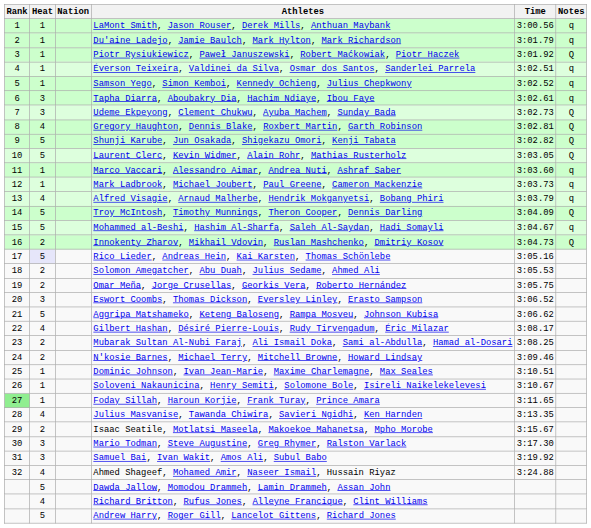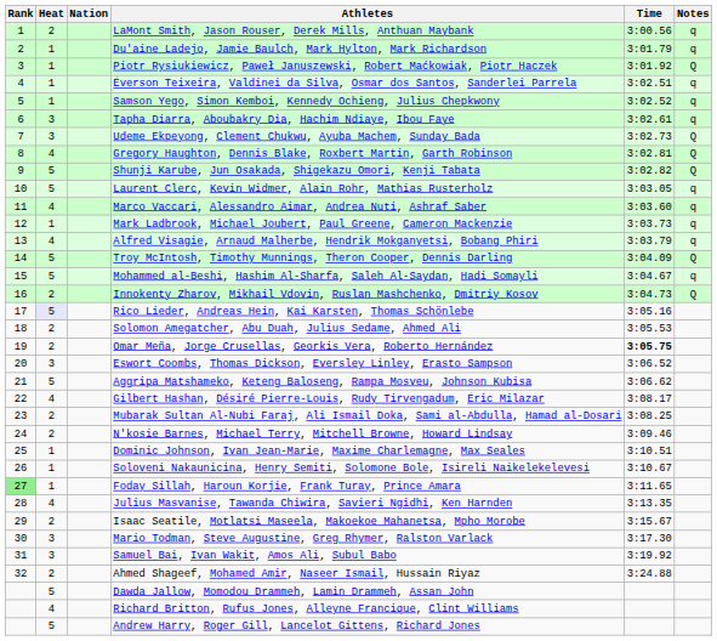 <table class="wikitable sortable" style="text-align:center">
 <tr>
 <th>Rank</th>
 <th>Heat</th>
 <th>Nation</th>
 <th>Athletes</th>
 <th>Time</th>
 <th>Notes</th>
 </tr>
 <tr bgcolor=ccffcc>
 <td>1</td>
-<td>1</td>
+<td>2</td>
 <td align=left></td>
 <td align=left><a href='#'>LaMont Smith</a>, <a href='#'>Jason Rouser</a>, <a href='#'>Derek Mills</a>, <a href='#'>Anthuan Maybank</a></td>
 <td>3:00.56</td>
 <td>q</td>
 </tr>
 <tr bgcolor=ccffcc>
 <td>2</td>
 <td>1</td>
 <td align=left></td>
 <td align=left><a href='#'>Du'aine Ladejo</a>, <a href='#'>Jamie Baulch</a>, <a href='#'>Mark Hylton</a>, <a href='#'>Mark Richardson</a></td>
 <td>3:01.79</td>
 <td>q</td>
 </tr>
 <tr bgcolor=ccffcc>
 <td>3</td>
 <td>1</td>
 <td align=left></td>
 <td align=left><a href='#'>Piotr Rysiukiewicz</a>, <a href='#'>Paweł Januszewski</a>, <a href='#'>Robert Maćkowiak</a>, <a href='#'>Piotr Haczek</a></td>
 <td>3:01.92</td>
 <td>Q</td>
 </tr>
 <tr bgcolor=ddffdd>
 <td>4</td>
 <td>1</td>
 <td align=left></td>
 <td align=left><a href='#'>Éverson Teixeira</a>, <a href='#'>Valdinei da Silva</a>, <a href='#'>Osmar dos Santos</a>, <a href='#'>Sanderlei Parrela</a></td>
 <td>3:02.51</td>
 <td>q</td>
 </tr>
 <tr bgcolor=ccffcc>
 <td>5</td>
 <td>1</td>
 <td align=left></td>
 <td align=left><a href='#'>Samson Yego</a>, <a href='#'>Simon Kemboi</a>, <a href='#'>Kennedy Ochieng</a>, <a href='#'>Julius Chepkwony</a></td>
 <td>3:02.52</td>
 <td>q</td>
 </tr>
 <tr bgcolor=ccffcc>
 <td>6</td>
 <td>3</td>
 <td align=left></td>
 <td align=left><a href='#'>Tapha Diarra</a>, <a href='#'>Aboubakry Dia</a>, <a href='#'>Hachim Ndiaye</a>, <a href='#'>Ibou Faye</a></td>
 <td>3:02.61</td>
 <td>q</td>
 </tr>
 <tr bgcolor=ddffdd>
 <td>7</td>
 <td>3</td>
 <td align=left></td>
 <td align=left><a href='#'>Udeme Ekpeyong</a>, <a href='#'>Clement Chukwu</a>, <a href='#'>Ayuba Machem</a>, <a href='#'>Sunday Bada</a></td>
 <td>3:02.73</td>
 <td>Q</td>
 </tr>
 <tr bgcolor=ccffcc>
 <td>8</td>
 <td>4</td>
 <td align=left></td>
 <td align=left><a href='#'>Gregory Haughton</a>, <a href='#'>Dennis Blake</a>, <a href='#'>Roxbert Martin</a>, <a href='#'>Garth Robinson</a></td>
 <td>3:02.81</td>
 <td>Q</td>
 </tr>
 <tr bgcolor=ccffcc>
 <td>9</td>
 <td>5</td>
 <td align=left></td>
 <td align=left><a href='#'>Shunji Karube</a>, <a href='#'>Jun Osakada</a>, <a href='#'>Shigekazu Omori</a>, <a href='#'>Kenji Tabata</a></td>
 <td>3:02.82</td>
 <td>Q</td>
 </tr>
 <tr bgcolor=ddffdd>
 <td>10</td>
 <td>5</td>
 <td align=left></td>
 <td align=left><a href='#'>Laurent Clerc</a>, <a href='#'>Kevin Widmer</a>, <a href='#'>Alain Rohr</a>, <a href='#'>Mathias Rusterholz</a></td>
 <td>3:03.05</td>
-<td>Q</td>
+<td>q</td>
 </tr>
 <tr bgcolor=ccffcc>
 <td>11</td>
-<td>1</td>
+<td>4</td>
 <td align=left></td>
 <td align=left><a href='#'>Marco Vaccari</a>, <a href='#'>Alessandro Aimar</a>, <a href='#'>Andrea Nuti</a>, <a href='#'>Ashraf Saber</a></td>
 <td>3:03.60</td>
 <td>q</td>
 </tr>
 <tr bgcolor=ddffdd>
 <td>12</td>
 <td>1</td>
 <td align=left></td>
 <td align=left><a href='#'>Mark Ladbrook</a>, <a href='#'>Michael Joubert</a>, <a href='#'>Paul Greene</a>, <a href='#'>Cameron Mackenzie</a></td>
 <td>3:03.73</td>
 <td>q</td>
 </tr>
 <tr bgcolor=ddffdd>
 <td>13</td>
 <td>4</td>
 <td align=left></td>
 <td align=left><a href='#'>Alfred Visagie</a>, <a href='#'>Arnaud Malherbe</a>, <a href='#'>Hendrik Mokganyetsi</a>, <a href='#'>Bobang Phiri</a></td>
 <td>3:03.79</td>
 <td>q</td>
 </tr>
 <tr bgcolor=ccffcc>
 <td>14</td>
 <td>5</td>
 <td align=left></td>
 <td align=left><a href='#'>Troy McIntosh</a>, <a href='#'>Timothy Munnings</a>, <a href='#'>Theron Cooper</a>, <a href='#'>Dennis Darling</a></td>
 <td>3:04.09</td>
 <td>Q</td>
 </tr>
 <tr bgcolor=ddffdd>
 <td>15</td>
 <td>5</td>
 <td align=left></td>
 <td align=left><a href='#'>Mohammed al-Beshi</a>, <a href='#'>Hashim Al-Sharfa</a>, <a href='#'>Saleh Al-Saydan</a>, <a href='#'>Hadi Somayli</a></td>
 <td>3:04.67</td>
 <td>q</td>
 </tr>
 <tr bgcolor=ccffcc>
 <td>16</td>
 <td>2</td>
 <td align=left></td>
 <td align=left><a href='#'>Innokenty Zharov</a>, <a href='#'>Mikhail Vdovin</a>, <a href='#'>Ruslan Mashchenko</a>, <a href='#'>Dmitriy Kosov</a></td>
 <td>3:04.73</td>
 <td>Q</td>
 </tr>
 <tr>
 <td>17</td>
 <td style="background: lavender;">5</td>
 <td align=left></td>
 <td align=left><a href='#'>Rico Lieder</a>, <a href='#'>Andreas Hein</a>, <a href='#'>Kai Karsten</a>, <a href='#'>Thomas Schönlebe</a></td>
 <td>3:05.16</td>
 <td></td>
 </tr>
 <tr>
 <td>18</td>
 <td>2</td>
 <td align=left></td>
 <td align=left><a href='#'>Solomon Amegatcher</a>, <a href='#'>Abu Duah</a>, <a href='#'>Julius Sedame</a>, <a href='#'>Ahmed Ali</a></td>
 <td>3:05.53</td>
 <td></td>
 </tr>
 <tr>
 <td>19</td>
 <td>2</td>
 <td align=left></td>
 <td align=left><a href='#'>Omar Meña</a>, <a href='#'>Jorge Crusellas</a>, <a href='#'>Georkis Vera</a>, <a href='#'>Roberto Hernández</a></td>
-<td>3:05.75</td>
+<td><strong>3:05.75</strong></td>
 <td></td>
 </tr>
 <tr>
 <td>20</td>
 <td>3</td>
 <td align=left></td>
 <td align=left><a href='#'>Eswort Coombs</a>, <a href='#'>Thomas Dickson</a>, <a href='#'>Eversley Linley</a>, <a href='#'>Erasto Sampson</a></td>
 <td>3:06.52</td>
 <td></td>
 </tr>
 <tr>
 <td>21</td>
 <td>5</td>
 <td align=left></td>
 <td align=left><a href='#'>Aggripa Matshameko</a>, <a href='#'>Keteng Baloseng</a>, <a href='#'>Rampa Mosveu</a>, <a href='#'>Johnson Kubisa</a></td>
 <td>3:06.62</td>
 <td></td>
 </tr>
 <tr>
 <td>22</td>
 <td>4</td>
 <td align=left></td>
 <td align=left><a href='#'>Gilbert Hashan</a>, <a href='#'>Désiré Pierre-Louis</a>, <a href='#'>Rudy Tirvengadum</a>, <a href='#'>Éric Milazar</a></td>
 <td>3:08.17</td>
 <td></td>
 </tr>
 <tr>
 <td>23</td>
 <td>2</td>
 <td align=left></td>
 <td align=left><a href='#'>Mubarak Sultan Al-Nubi Faraj</a>, <a href='#'>Ali Ismail Doka</a>, <a href='#'>Sami al-Abdulla</a>, <a href='#'>Hamad al-Dosari</a></td>
 <td>3:08.25</td>
 <td></td>
 </tr>
 <tr>
 <td>24</td>
 <td>2</td>
 <td align=left></td>
 <td align=left><a href='#'>N'kosie Barnes</a>, <a href='#'>Michael Terry</a>, <a href='#'>Mitchell Browne</a>, <a href='#'>Howard Lindsay</a></td>
 <td>3:09.46</td>
 <td></td>
 </tr>
 <tr>
 <td>25</td>
 <td>1</td>
 <td align=left></td>
 <td align=left><a href='#'>Dominic Johnson</a>, <a href='#'>Ivan Jean-Marie</a>, <a href='#'>Maxime Charlemagne</a>, <a href='#'>Max Seales</a></td>
 <td>3:10.51</td>
 <td></td>
 </tr>
 <tr>
 <td>26</td>
 <td>1</td>
 <td align=left></td>
 <td align=left><a href='#'>Soloveni Nakaunicina</a>, <a href='#'>Henry Semiti</a>, <a href='#'>Solomone Bole</a>, <a href='#'>Isireli Naikelekelevesi</a></td>
 <td>3:10.67</td>
 <td></td>
 </tr>
 <tr>
 <td style="background: lightgreen;">27</td>
 <td>1</td>
 <td align=left></td>
 <td align=left><a href='#'>Foday Sillah</a>, <a href='#'>Haroun Korjie</a>, <a href='#'>Frank Turay</a>, <a href='#'>Prince Amara</a></td>
 <td>3:11.65</td>
 <td></td>
 </tr>
 <tr>
 <td>28</td>
 <td>4</td>
 <td align=left></td>
 <td align=left><a href='#'>Julius Masvanise</a>, <a href='#'>Tawanda Chiwira</a>, <a href='#'>Savieri Ngidhi</a>, <a href='#'>Ken Harnden</a></td>
 <td>3:13.35</td>
 <td></td>
 </tr>
 <tr>
 <td>29</td>
 <td>2</td>
 <td align=left></td>
 <td align=left>Isaac Seatile, <a href='#'>Motlatsi Maseela</a>, <a href='#'>Makoekoe Mahanetsa</a>, <a href='#'>Mpho Morobe</a></td>
 <td>3:15.67</td>
 <td></td>
 </tr>
 <tr>
 <td>30</td>
 <td>3</td>
 <td align=left></td>
 <td align=left><a href='#'>Mario Todman</a>, <a href='#'>Steve Augustine</a>, <a href='#'>Greg Rhymer</a>, <a href='#'>Ralston Varlack</a></td>
 <td>3:17.30</td>
 <td></td>
 </tr>
 <tr>
 <td>31</td>
 <td>3</td>
 <td align=left></td>
 <td align=left><a href='#'>Samuel Bai</a>, <a href='#'>Ivan Wakit</a>, <a href='#'>Amos Ali</a>, <a href='#'>Subul Babo</a></td>
 <td>3:19.92</td>
 <td></td>
 </tr>
 <tr>
 <td>32</td>
-<td>4</td>
+<td>2</td>
 <td align=left></td>
 <td align=left>Ahmed Shageef, <a href='#'>Mohamed Amir</a>, <a href='#'>Naseer Ismail</a>, Hussain Riyaz</td>
 <td>3:24.88</td>
 <td></td>
 </tr>
 <tr>
 <td></td>
 <td>5</td>
 <td align=left></td>
 <td align=left><a href='#'>Dawda Jallow</a>, <a href='#'>Momodou Drammeh</a>, <a href='#'>Lamin Drammeh</a>, <a href='#'>Assan John</a></td>
 <td></td>
 <td></td>
 </tr>
 <tr>
 <td></td>
 <td>4</td>
 <td align=left></td>
 <td align=left><a href='#'>Richard Britton</a>, <a href='#'>Rufus Jones</a>, <a href='#'>Alleyne Francique</a>, <a href='#'>Clint Williams</a></td>
 <td></td>
 <td></td>
 </tr>
 <tr>
 <td></td>
 <td>5</td>
 <td align=left></td>
 <td align=left><a href='#'>Andrew Harry</a>, <a href='#'>Roger Gill</a>, <a href='#'>Lancelot Gittens</a>, <a href='#'>Richard Jones</a></td>
 <td></td>
 <td></td>
 </tr>
 </table>
